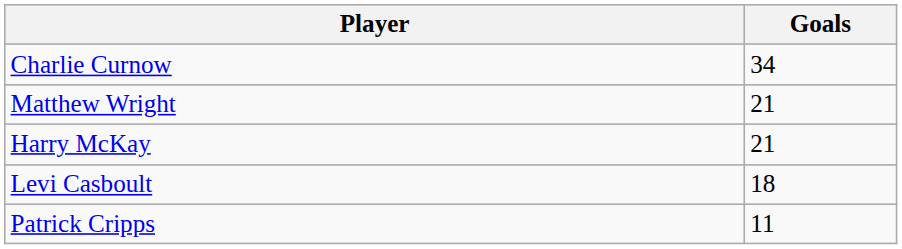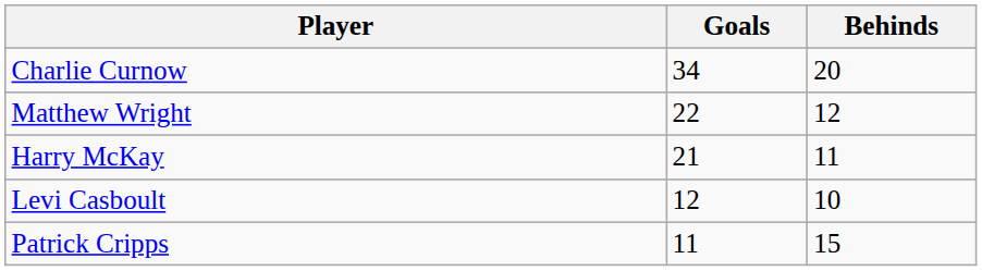 <table class="wikitable sortable" style="width:45%;">
 <tr style="background:#efefef;">
 <th style="width:30%;">Player</th>
 <th width=5%>Goals</th>
+<th width=5%>Behinds</th>
 </tr>
 <tr>
 <td><a href='#'>Charlie Curnow</a></td>
 <td>34</td>
+<td>20</td>
 </tr>
 <tr>
 <td><a href='#'>Matthew Wright</a></td>
-<td>21</td>
+<td>22</td>
+<td>12</td>
 </tr>
 <tr>
 <td><a href='#'>Harry McKay</a></td>
 <td>21</td>
+<td>11</td>
 </tr>
 <tr>
 <td><a href='#'>Levi Casboult</a></td>
-<td>18</td>
+<td>12</td>
+<td>10</td>
 </tr>
 <tr>
 <td><a href='#'>Patrick Cripps</a></td>
 <td>11</td>
+<td>15</td>
 </tr>
 </table>
